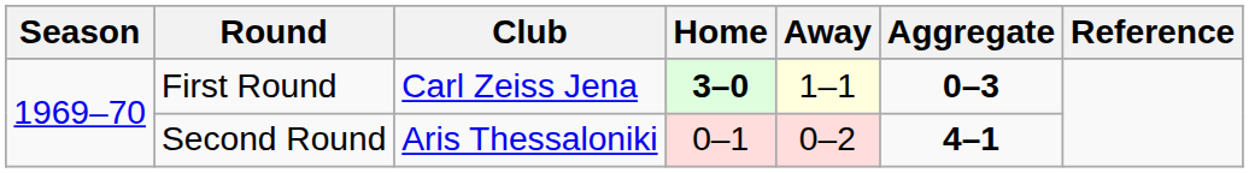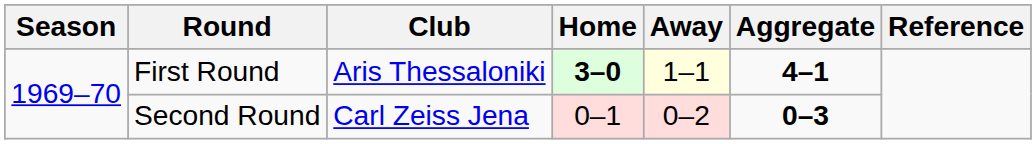 <table class="wikitable">
 <tr>
 <th>Season</th>
 <th>Round</th>
 <th>Club</th>
 <th>Home</th>
 <th>Away</th>
 <th>Aggregate</th>
 <th>Reference</th>
 </tr>
 <tr>
 <td rowspan=2><a href='#'>1969–70</a></td>
 <td>First Round</td>
-<td> <a href='#'>Carl Zeiss Jena</a></td>
+<td> <a href='#'>Aris Thessaloniki</a></td>
 <td style="text-align:center; background:#dfd;"><strong>3–0</strong></td>
 <td style="text-align:center; background:#ffd;">1–1</td>
-<td style="text-align:center;"><strong>0–3</strong></td>
+<td style="text-align:center;"><strong>4–1</strong></td>
 <td rowspan=2></td>
 </tr>
 <tr>
 <td>Second Round</td>
-<td> <a href='#'>Aris Thessaloniki</a></td>
+<td> <a href='#'>Carl Zeiss Jena</a></td>
 <td style="text-align:center; background:#fdd;">0–1</td>
 <td style="text-align:center; background:#fdd;">0–2</td>
-<td style="text-align:center;"><strong>4–1</strong></td>
+<td style="text-align:center;"><strong>0–3</strong></td>
 </tr>
 </table>
